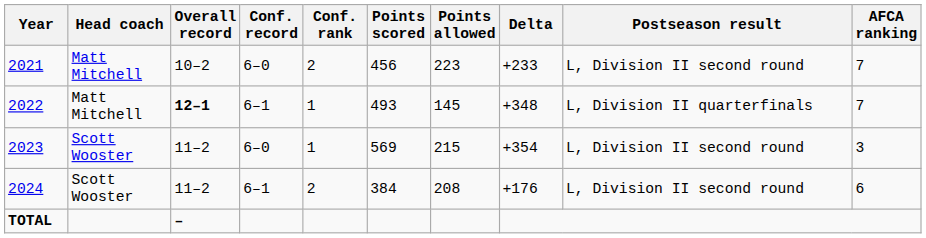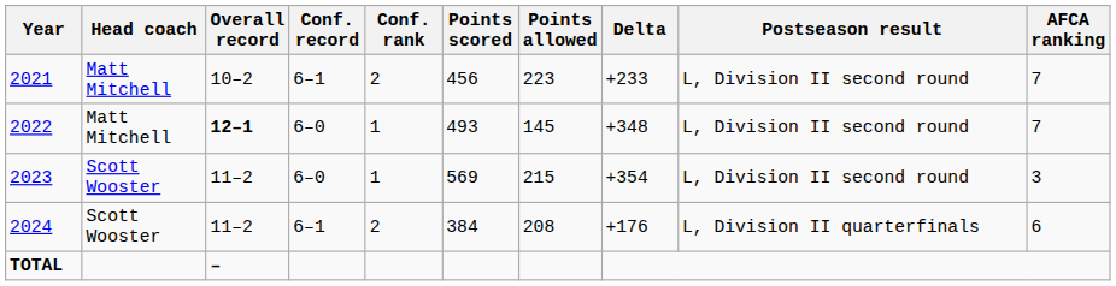 <table class="sortable wikitable">
 <tr>
 <th width="50">Year</th>
 <th width="85">Head coach</th>
 <th width="50">Overall record</th>
 <th width="50">Conf. record</th>
 <th width="50">Conf. rank</th>
 <th width="50">Points scored</th>
 <th width="50">Points allowed</th>
 <th width="50">Delta</th>
 <th width="250">Postseason result</th>
 <th width="50">AFCA ranking</th>
 </tr>
 <tr align="left" bgcolor="">
 <td><a href='#'>2021</a></td>
 <td><a href='#'>Matt Mitchell</a></td>
 <td>10–2</td>
-<td>6–0</td>
+<td>6–1</td>
 <td>2</td>
 <td>456</td>
 <td>223</td>
 <td>+233</td>
 <td>L, Division II second round</td>
 <td>7</td>
 </tr>
 <tr align="left" bgcolor="">
 <td><a href='#'>2022</a></td>
 <td>Matt Mitchell</td>
 <td><strong>12–1</strong></td>
-<td>6–1</td>
+<td>6–0</td>
 <td>1</td>
 <td>493</td>
 <td>145</td>
 <td>+348</td>
-<td>L, Division II quarterfinals</td>
+<td>L, Division II second round</td>
 <td>7</td>
 </tr>
 <tr align="left" bgcolor="">
 <td><a href='#'>2023</a></td>
 <td><a href='#'>Scott Wooster</a></td>
 <td>11–2</td>
 <td>6–0</td>
 <td>1</td>
 <td>569</td>
 <td>215</td>
 <td>+354</td>
 <td>L, Division II second round</td>
 <td>3</td>
 </tr>
 <tr align="left" bgcolor="">
 <td><a href='#'>2024</a></td>
 <td>Scott Wooster</td>
 <td>11–2</td>
 <td>6–1</td>
 <td>2</td>
 <td>384</td>
 <td>208</td>
 <td>+176</td>
-<td>L, Division II second round</td>
+<td>L, Division II quarterfinals</td>
 <td>6</td>
 </tr>
 <tr align="left" bgcolor="">
 <td><strong>TOTAL</strong></td>
 <td></td>
 <td><strong>–</strong></td>
 <td></td>
 <td></td>
 <td></td>
 <td></td>
 </tr>
 </table>
